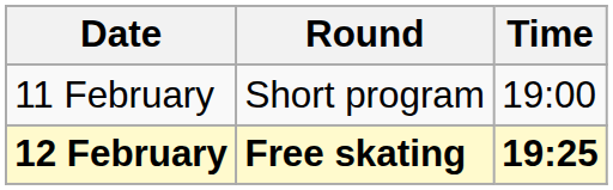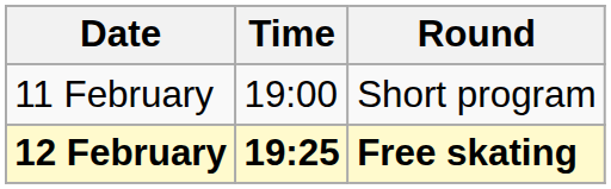 <table class="wikitable">
 <tr>
 <th>Date</th>
+<th>Time</th>
 <th>Round</th>
-<th>Time</th>
 </tr>
 <tr>
 <td>11 February</td>
+<td>19:00</td>
 <td>Short program</td>
-<td>19:00</td>
 </tr>
 <tr style=background:lemonchiffon>
 <td><strong>12 February</strong></td>
+<td><strong>19:25</strong></td>
 <td><strong>Free skating</strong></td>
-<td><strong>19:25</strong></td>
 </tr>
 </table>
